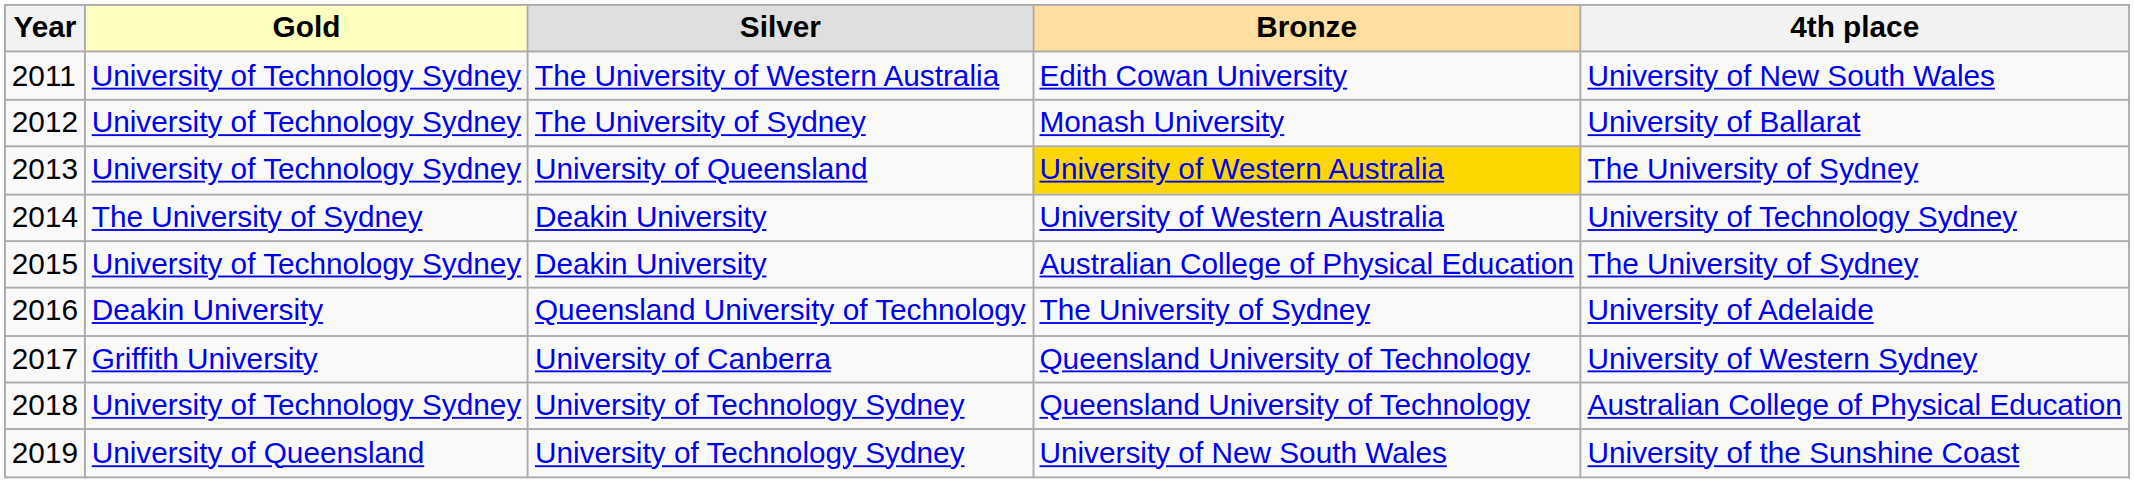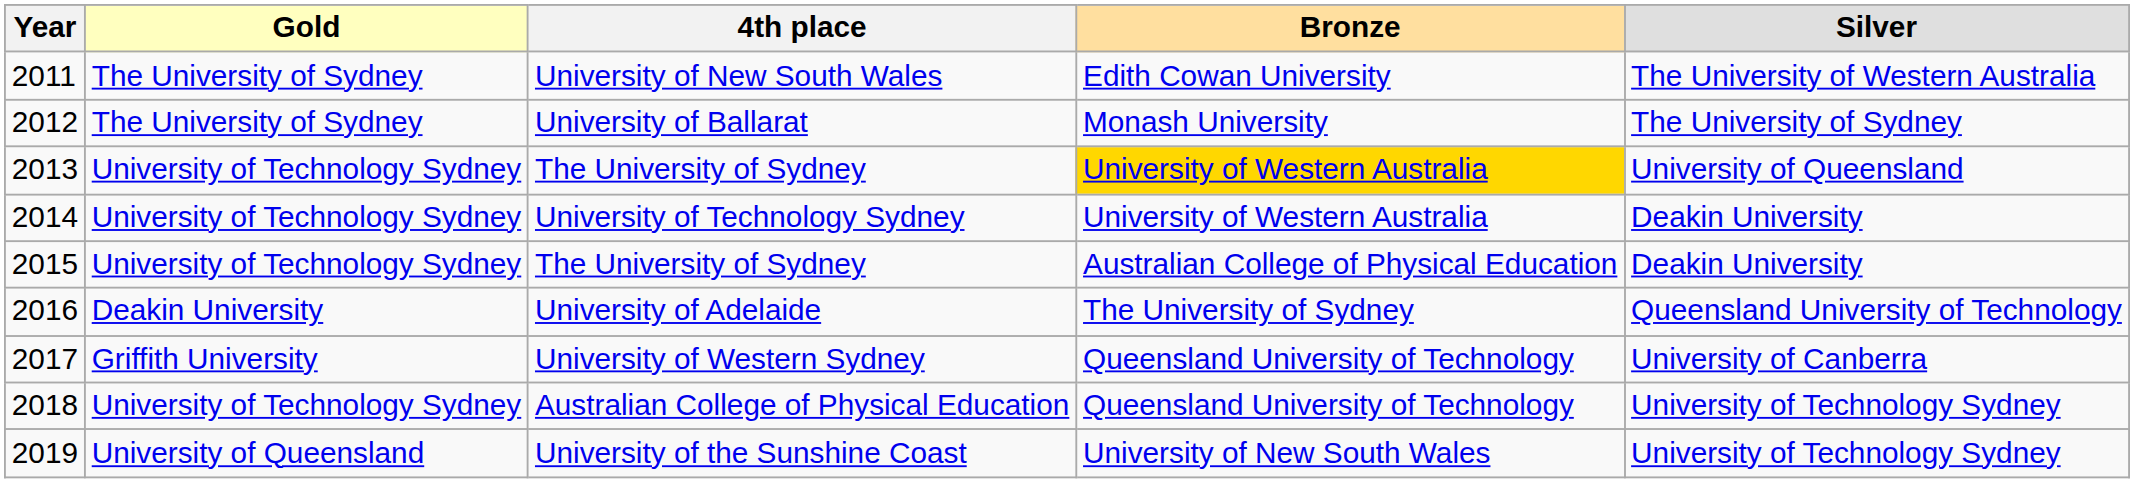 <table class="wikitable">
 <tr>
 <th>Year</th>
 <td style="text-align:center;background:#ffffbf;"><strong>Gold</strong></td>
+<th><strong>4th place</strong></th>
+<td style="text-align:center; background:#ffdf9f;"><strong>Bronze</strong></td>
 <td style="text-align:center; background:#dfdfdf;"><strong>Silver</strong></td>
-<td style="text-align:center; background:#ffdf9f;"><strong>Bronze</strong></td>
-<th><strong>4th place</strong></th>
 </tr>
 <tr>
 <td>2011</td>
-<td><a href='#'>University of Technology Sydney</a></td>
+<td><a href='#'>The University of Sydney</a></td>
+<td><a href='#'>University of New South Wales</a></td>
+<td><a href='#'>Edith Cowan University</a></td>
 <td><a href='#'>The University of Western Australia</a></td>
-<td><a href='#'>Edith Cowan University</a></td>
-<td><a href='#'>University of New South Wales</a></td>
 </tr>
 <tr>
 <td>2012</td>
-<td><a href='#'>University of Technology Sydney</a></td>
 <td><a href='#'>The University of Sydney</a></td>
+<td><a href='#'>University of Ballarat</a></td>
 <td><a href='#'>Monash University</a></td>
-<td><a href='#'>University of Ballarat</a></td>
+<td><a href='#'>The University of Sydney</a></td>
 </tr>
 <tr>
 <td>2013</td>
 <td><a href='#'>University of Technology Sydney</a></td>
+<td><a href='#'>The University of Sydney</a></td>
+<td style="background: gold;"><a href='#'>University of Western Australia</a></td>
 <td><a href='#'>University of Queensland</a></td>
-<td style="background: gold;"><a href='#'>University of Western Australia</a></td>
-<td><a href='#'>The University of Sydney</a></td>
 </tr>
 <tr>
 <td>2014</td>
-<td><a href='#'>The University of Sydney</a></td>
+<td><a href='#'>University of Technology Sydney</a></td>
+<td><a href='#'>University of Technology Sydney</a></td>
+<td><a href='#'>University of Western Australia</a></td>
 <td><a href='#'>Deakin University</a></td>
-<td><a href='#'>University of Western Australia</a></td>
-<td><a href='#'>University of Technology Sydney</a></td>
 </tr>
 <tr>
 <td>2015</td>
 <td><a href='#'>University of Technology Sydney</a></td>
+<td><a href='#'>The University of Sydney</a></td>
+<td><a href='#'>Australian College of Physical Education</a></td>
 <td><a href='#'>Deakin University</a></td>
-<td><a href='#'>Australian College of Physical Education</a></td>
-<td><a href='#'>The University of Sydney</a></td>
 </tr>
 <tr>
 <td>2016</td>
 <td><a href='#'>Deakin University</a></td>
+<td><a href='#'>University of Adelaide</a></td>
+<td><a href='#'>The University of Sydney</a></td>
 <td><a href='#'>Queensland University of Technology</a></td>
-<td><a href='#'>The University of Sydney</a></td>
-<td><a href='#'>University of Adelaide</a></td>
 </tr>
 <tr>
 <td>2017</td>
 <td><a href='#'>Griffith University</a></td>
+<td><a href='#'>University of Western Sydney</a></td>
+<td><a href='#'>Queensland University of Technology</a></td>
 <td><a href='#'>University of Canberra</a></td>
-<td><a href='#'>Queensland University of Technology</a></td>
-<td><a href='#'>University of Western Sydney</a></td>
 </tr>
 <tr>
 <td>2018</td>
 <td><a href='#'>University of Technology Sydney</a></td>
+<td><a href='#'>Australian College of Physical Education</a></td>
+<td><a href='#'>Queensland University of Technology</a></td>
 <td><a href='#'>University of Technology Sydney</a></td>
-<td><a href='#'>Queensland University of Technology</a></td>
-<td><a href='#'>Australian College of Physical Education</a></td>
 </tr>
 <tr>
 <td>2019</td>
 <td><a href='#'>University of Queensland</a></td>
+<td><a href='#'>University of the Sunshine Coast</a></td>
+<td><a href='#'>University of New South Wales</a></td>
 <td><a href='#'>University of Technology Sydney</a></td>
-<td><a href='#'>University of New South Wales</a></td>
-<td><a href='#'>University of the Sunshine Coast</a></td>
 </tr>
 </table>
